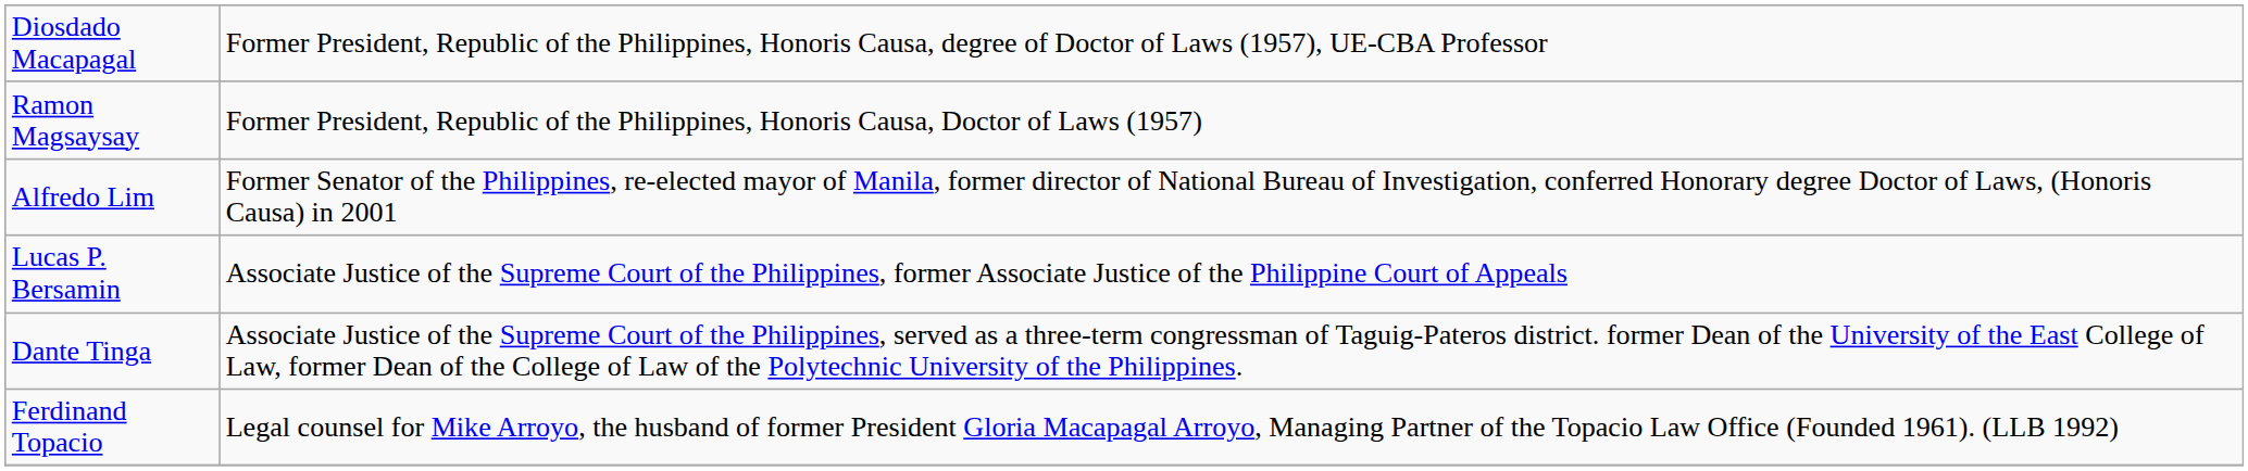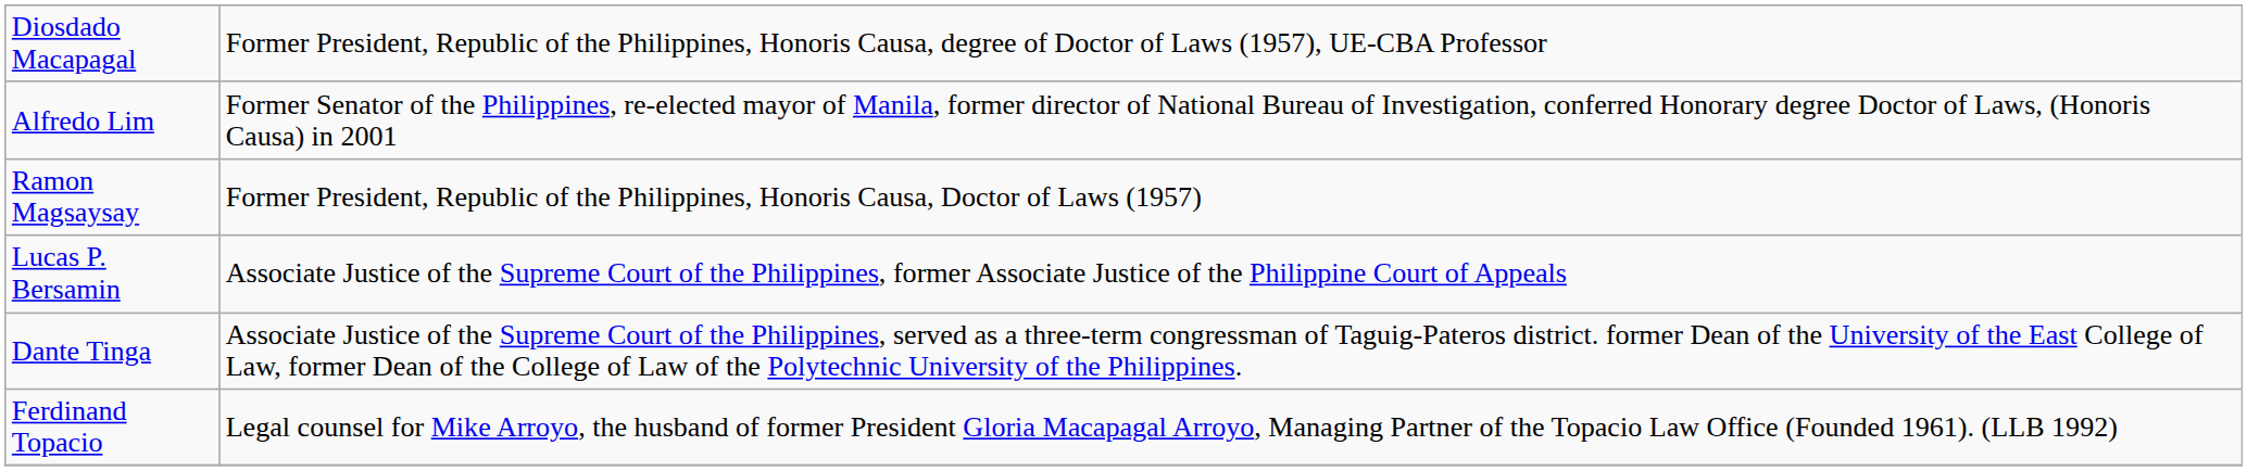 <table class="wikitable" width=100%>
 <tr>
 <td><a href='#'>Diosdado Macapagal</a></td>
 <td>Former President, Republic of the Philippines, Honoris Causa, degree of Doctor of Laws (1957), UE-CBA Professor</td>
 </tr>
 <tr>
+<td><a href='#'>Alfredo Lim</a></td>
+<td>Former Senator of the <a href='#'>Philippines</a>, re-elected mayor of <a href='#'>Manila</a>, former director of National Bureau of Investigation, conferred Honorary degree Doctor of Laws, (Honoris Causa) in 2001</td>
+</tr>
+<tr>
 <td><a href='#'>Ramon Magsaysay</a></td>
 <td>Former President, Republic of the Philippines, Honoris Causa, Doctor of Laws (1957)</td>
-</tr>
-<tr>
-<td><a href='#'>Alfredo Lim</a></td>
-<td>Former Senator of the <a href='#'>Philippines</a>, re-elected mayor of <a href='#'>Manila</a>, former director of National Bureau of Investigation, conferred Honorary degree Doctor of Laws, (Honoris Causa) in 2001</td>
 </tr>
 <tr>
 <td><a href='#'>Lucas P. Bersamin</a></td>
 <td>Associate Justice of the <a href='#'>Supreme Court of the Philippines</a>, former Associate Justice of the <a href='#'>Philippine Court of Appeals</a></td>
 </tr>
 <tr>
 <td><a href='#'>Dante Tinga</a></td>
 <td>Associate Justice of the <a href='#'>Supreme Court of the Philippines</a>, served as a three-term congressman of Taguig-Pateros district. former Dean of the <a href='#'>University of the East</a> College of Law, former Dean of the College of Law of the <a href='#'>Polytechnic University of the Philippines</a>.</td>
 </tr>
 <tr>
 <td><a href='#'>Ferdinand Topacio</a></td>
 <td>Legal counsel for <a href='#'>Mike Arroyo</a>, the husband of former President <a href='#'>Gloria Macapagal Arroyo</a>, Managing Partner of the Topacio Law Office (Founded 1961). (LLB 1992)</td>
 </tr>
 <tr>
 </tr>
 </table>
